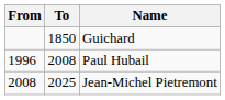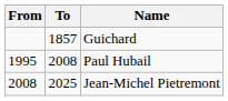 <table class="wikitable">
 <tr>
 <th>From</th>
 <th>To</th>
 <th>Name</th>
 </tr>
 <tr>
 <td></td>
-<td>1850</td>
+<td>1857</td>
 <td>Guichard</td>
 </tr>
 <tr>
-<td>1996</td>
+<td>1995</td>
 <td>2008</td>
 <td>Paul Hubail</td>
 </tr>
 <tr>
 <td>2008</td>
 <td>2025</td>
 <td>Jean-Michel Pietremont</td>
 </tr>
 </table>
